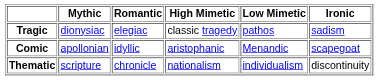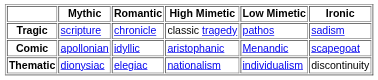 <table border="1" cellpadding="2" align="right">
 <tr>
 <th></th>
 <th>Mythic</th>
 <th>Romantic</th>
 <th>High Mimetic</th>
 <th>Low Mimetic</th>
 <th>Ironic</th>
 </tr>
 <tr>
 <th>Tragic</th>
-<td><a href='#'>dionysiac</a></td>
-<td><a href='#'>elegiac</a></td>
+<td><a href='#'>scripture</a></td>
+<td><a href='#'>chronicle</a></td>
 <td>classic <a href='#'>tragedy</a></td>
 <td><a href='#'>pathos</a></td>
 <td><a href='#'>sadism</a></td>
 </tr>
 <tr>
 <th>Comic</th>
 <td><a href='#'>apollonian</a></td>
 <td><a href='#'>idyllic</a></td>
 <td><a href='#'>aristophanic</a></td>
 <td><a href='#'>Menandic</a></td>
 <td><a href='#'>scapegoat</a></td>
 </tr>
 <tr>
 <th>Thematic</th>
-<td><a href='#'>scripture</a></td>
-<td><a href='#'>chronicle</a></td>
+<td><a href='#'>dionysiac</a></td>
+<td><a href='#'>elegiac</a></td>
 <td><a href='#'>nationalism</a></td>
 <td><a href='#'>individualism</a></td>
 <td>discontinuity</td>
 </tr>
 </table>
